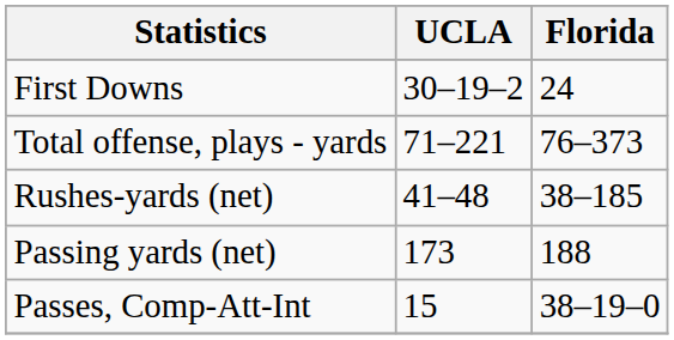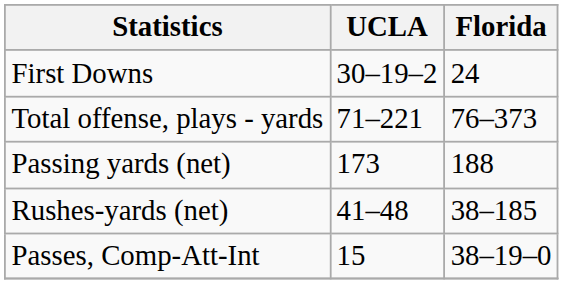 <table class="wikitable">
 <tr>
 <th>Statistics</th>
 <th>UCLA</th>
 <th>Florida</th>
 </tr>
 <tr>
 <td>First Downs</td>
 <td>30–19–2</td>
 <td>24</td>
 </tr>
 <tr>
 <td>Total offense, plays - yards</td>
 <td>71–221</td>
 <td>76–373</td>
 </tr>
 <tr>
+<td>Passing yards (net)</td>
+<td>173</td>
+<td>188</td>
+</tr>
+<tr>
 <td>Rushes-yards (net)</td>
 <td>41–48</td>
 <td>38–185</td>
-</tr>
-<tr>
-<td>Passing yards (net)</td>
-<td>173</td>
-<td>188</td>
 </tr>
 <tr>
 <td>Passes, Comp-Att-Int</td>
 <td>15</td>
 <td>38–19–0</td>
 </tr>
 <tr>
 </tr>
 </table>
